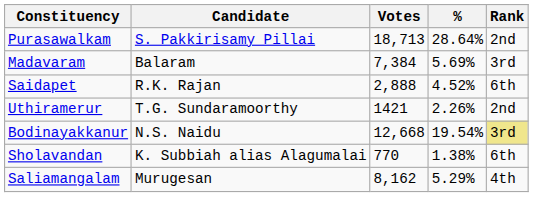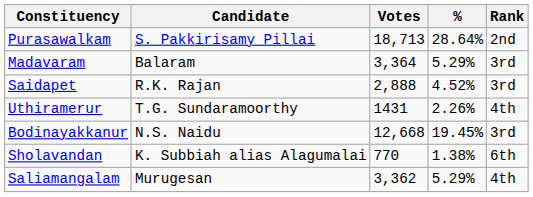 <table class="wikitable">
 <tr>
 <th>Constituency</th>
 <th>Candidate</th>
 <th>Votes</th>
 <th>%</th>
 <th>Rank</th>
 </tr>
 <tr>
 <td><a href='#'>Purasawalkam</a></td>
 <td><a href='#'>S. Pakkirisamy Pillai</a></td>
 <td>18,713</td>
 <td>28.64%</td>
 <td>2nd</td>
 </tr>
 <tr>
 <td><a href='#'>Madavaram</a></td>
 <td>Balaram</td>
-<td>7,384</td>
-<td>5.69%</td>
+<td>3,364</td>
+<td>5.29%</td>
 <td>3rd</td>
 </tr>
 <tr>
 <td><a href='#'>Saidapet</a></td>
 <td>R.K. Rajan</td>
 <td>2,888</td>
 <td>4.52%</td>
-<td>6th</td>
+<td>3rd</td>
 </tr>
 <tr>
 <td><a href='#'>Uthiramerur</a></td>
 <td>T.G. Sundaramoorthy</td>
-<td>1421</td>
+<td>1431</td>
 <td>2.26%</td>
-<td>2nd</td>
+<td>4th</td>
 </tr>
 <tr>
 <td><a href='#'>Bodinayakkanur</a></td>
 <td>N.S. Naidu</td>
 <td>12,668</td>
-<td>19.54%</td>
-<td style="background: khaki;">3rd</td>
+<td>19.45%</td>
+<td>3rd</td>
 </tr>
 <tr>
 <td><a href='#'>Sholavandan</a></td>
 <td>K. Subbiah alias Alagumalai</td>
 <td>770</td>
 <td>1.38%</td>
 <td>6th</td>
 </tr>
 <tr>
 <td><a href='#'>Saliamangalam</a></td>
 <td>Murugesan</td>
-<td>8,162</td>
+<td>3,362</td>
 <td>5.29%</td>
 <td>4th</td>
 </tr>
 </table>
